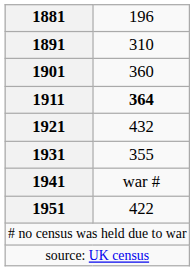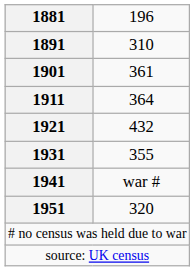 <table class="wikitable" align="right" style=font-size:85%;margin-left:10px;>
 <tr>
 <th align="center">1881</th>
 <td align="center">196</td>
 </tr>
 <tr>
 <th align="center">1891</th>
 <td align="center">310</td>
 </tr>
 <tr>
 <th align="center">1901</th>
-<td align="center">360</td>
+<td align="center">361</td>
 </tr>
 <tr>
 <th align="center">1911</th>
-<td align="center"><strong>364</strong></td>
+<td align="center">364</td>
 </tr>
 <tr>
 <th align="center">1921</th>
 <td align="center">432</td>
 </tr>
 <tr>
 <th align="center">1931</th>
 <td align="center">355</td>
 </tr>
 <tr>
 <th align="center">1941</th>
 <td align="center">war #</td>
 </tr>
 <tr>
 <th align="center">1951</th>
-<td align="center">422</td>
+<td align="center">320</td>
 </tr>
 <tr>
 <td style="font-size:smaller" colspan=2># no census was held due to war</td>
 </tr>
 <tr>
 <td style="font-size:smaller" colspan=2 align=center>source: <a href='#'>UK census</a></td>
 </tr>
 </table>
